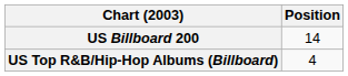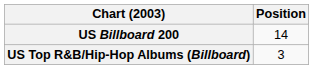 <table class="wikitable plainrowheaders" style="text-align:center">
 <tr>
 <th scope="col">Chart (2003)</th>
 <th scope="col">Position</th>
 </tr>
 <tr>
 <th scope="row">US <em>Billboard</em> 200</th>
 <td>14</td>
 </tr>
 <tr>
 <th scope="row">US Top R&B/Hip-Hop Albums (<em>Billboard</em>)</th>
-<td>4</td>
+<td>3</td>
 </tr>
 </table>
